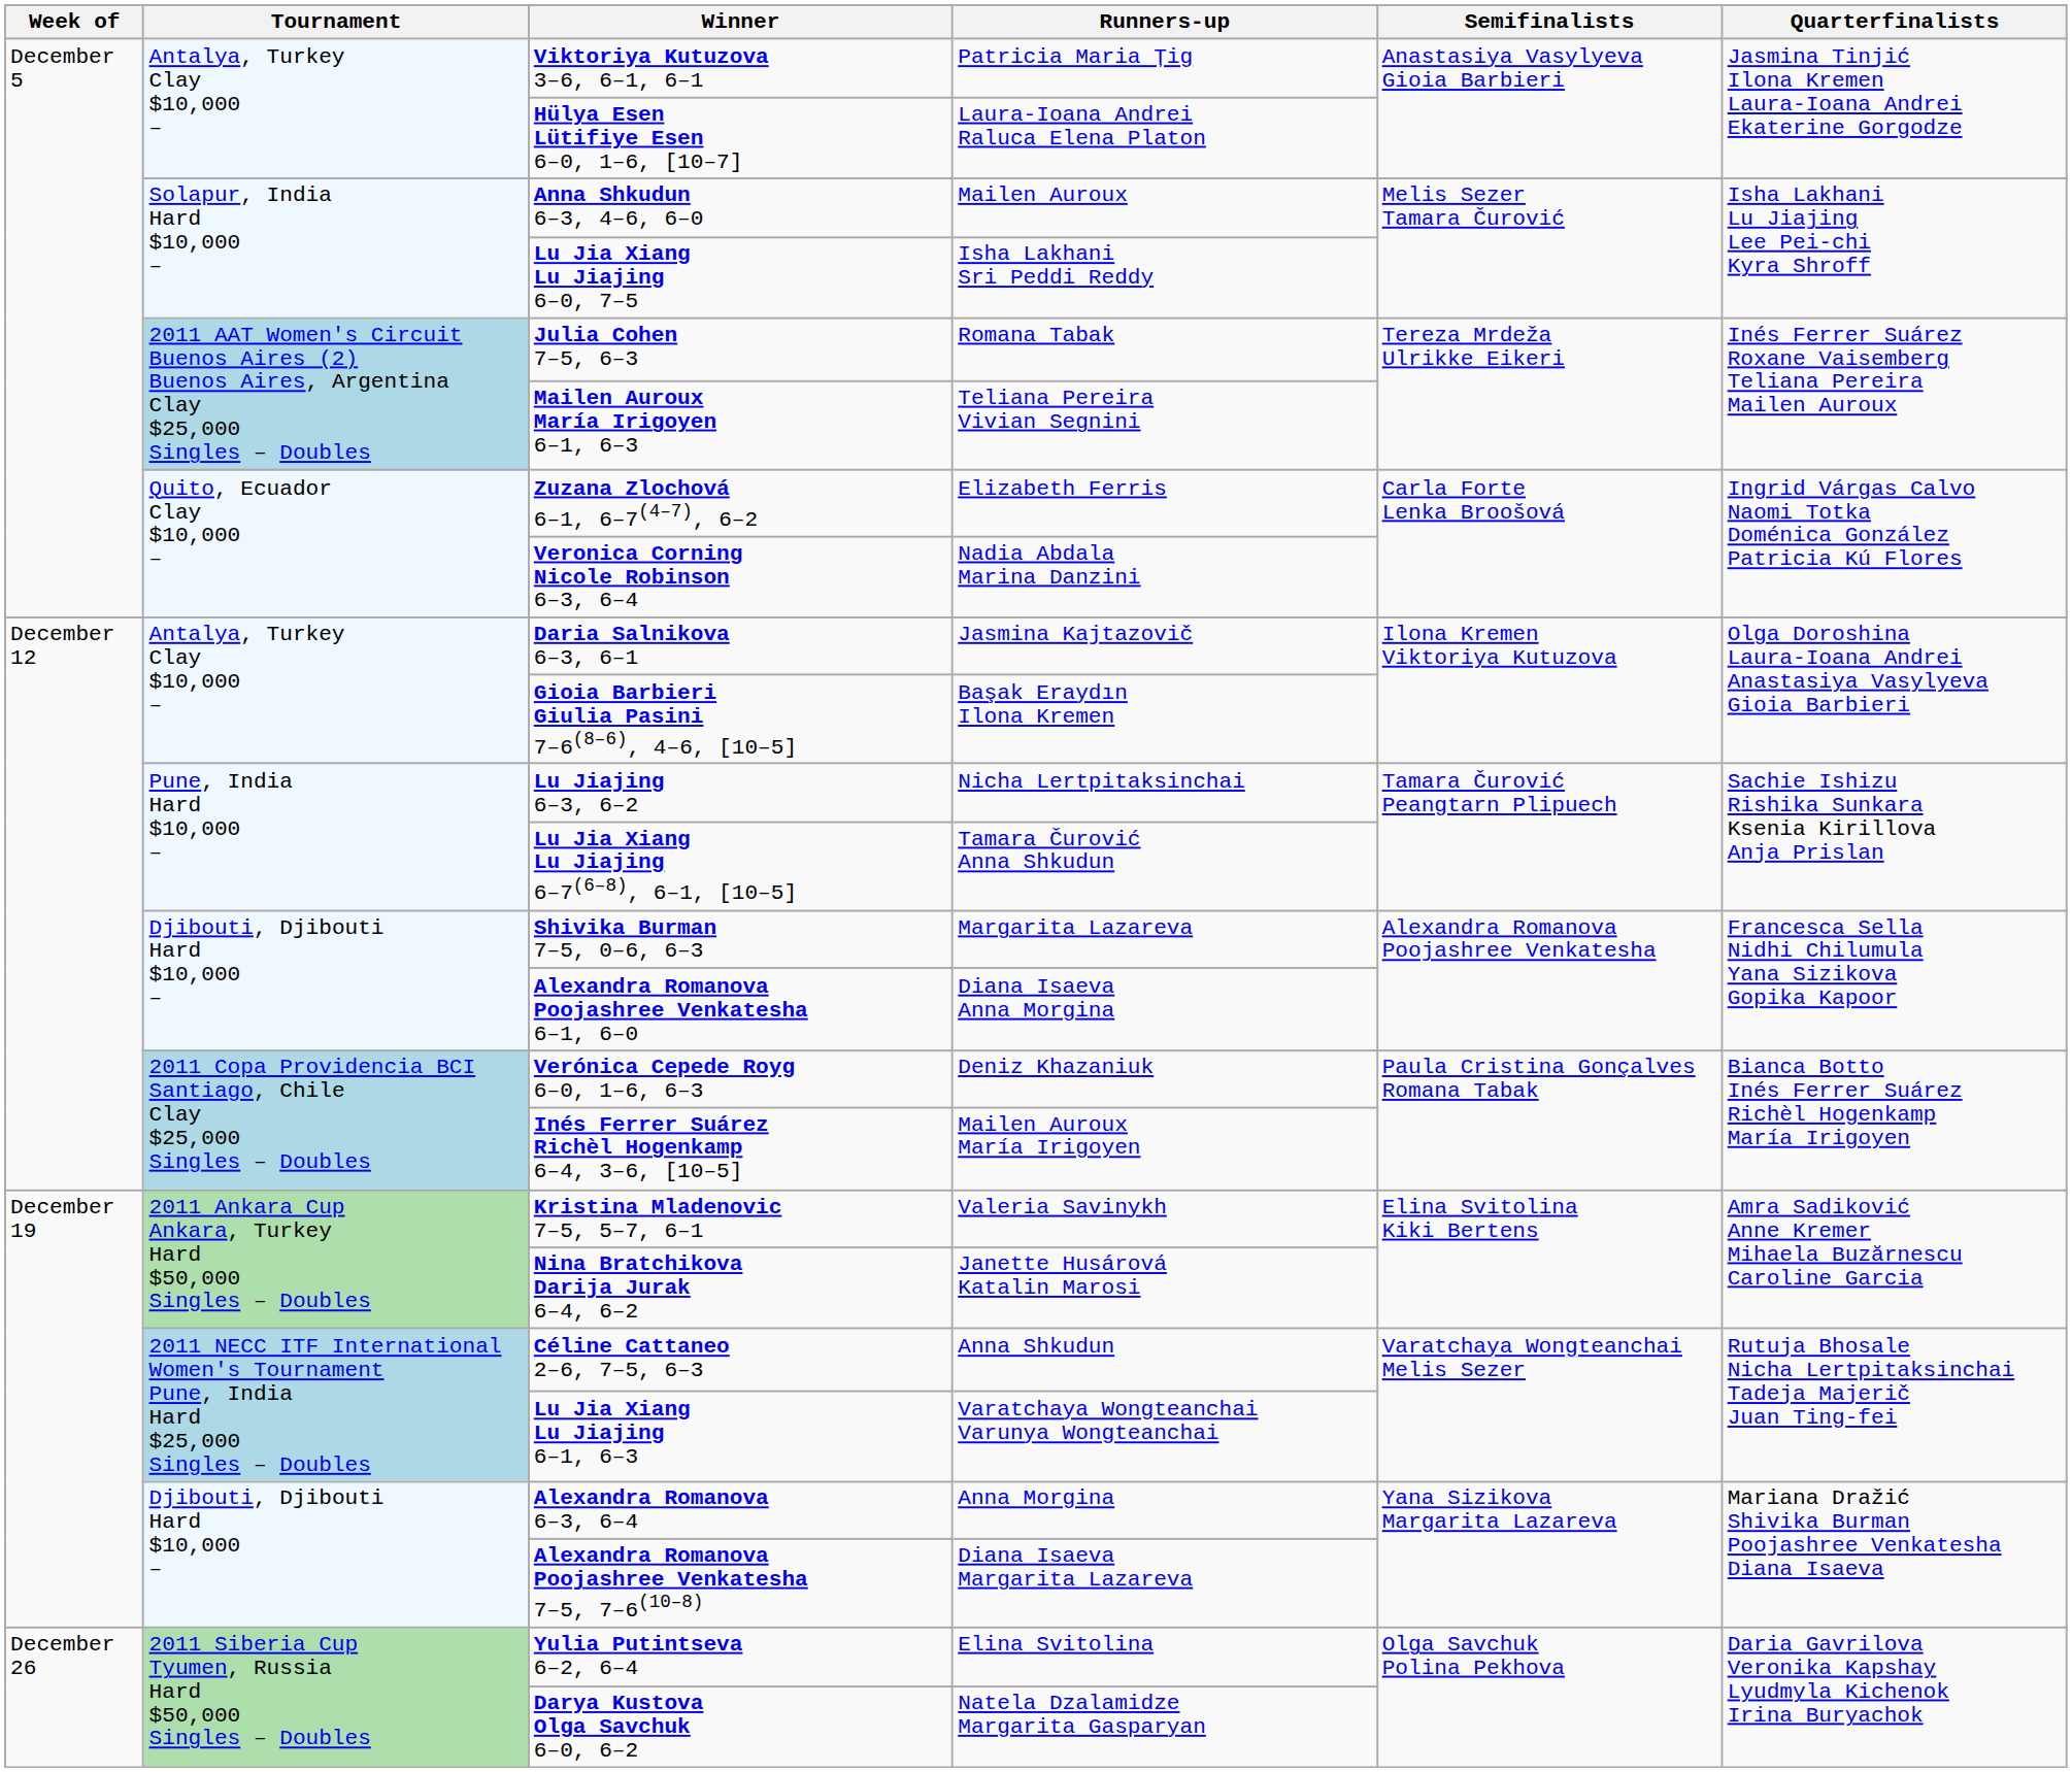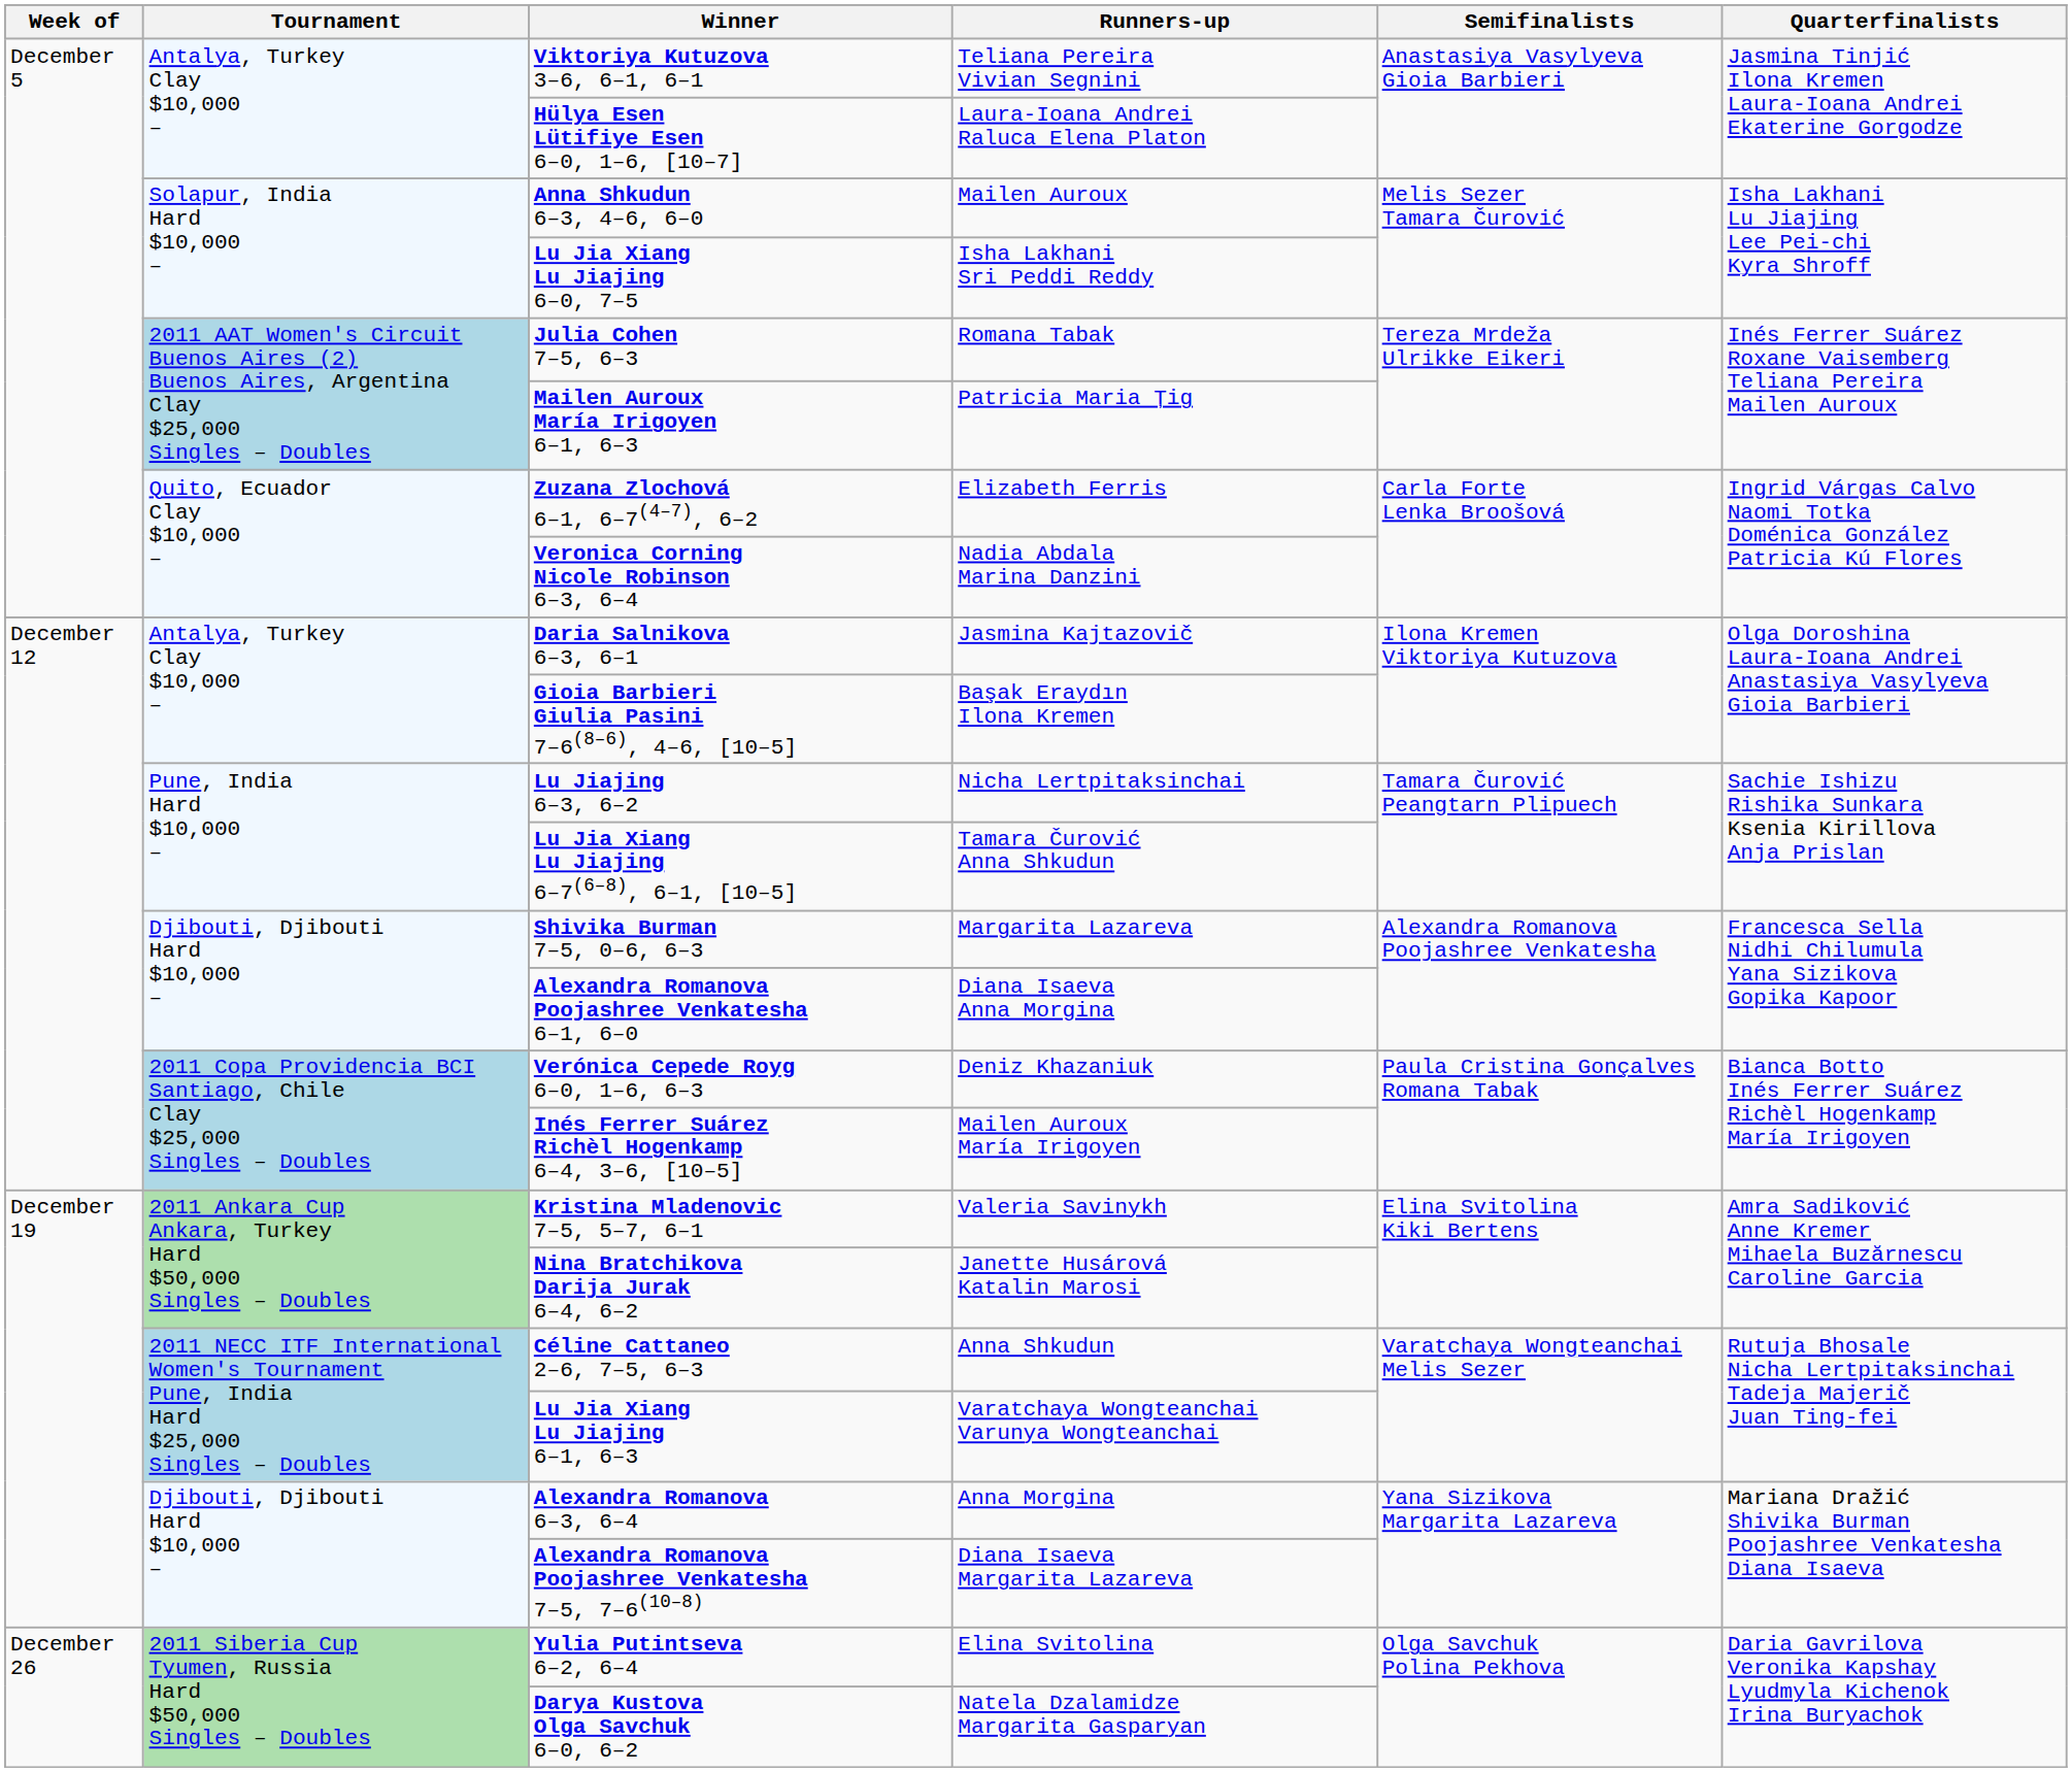 <table class="wikitable" style="font-size:85%;">
 <tr>
 <th width="65">Week of</th>
 <th style="width:190px;">Tournament</th>
 <th style="width:210px;">Winner</th>
 <th style="width:210px;">Runners-up</th>
 <th style="width:170px;">Semifinalists</th>
 <th style="width:170px;">Quarterfinalists</th>
 </tr>
 <tr valign=top>
 <td rowspan=8>December 5</td>
 <td rowspan="2" style="background:#f0f8ff;"><a href='#'>Antalya</a>, Turkey <br> Clay <br> $10,000 <br>  – </td>
 <td> <strong><a href='#'>Viktoriya Kutuzova</a></strong> <br> 3–6, 6–1, 6–1</td>
-<td> <a href='#'>Patricia Maria Țig</a></td>
+<td> <a href='#'>Teliana Pereira</a> <br>  <a href='#'>Vivian Segnini</a></td>
 <td rowspan=2> <a href='#'>Anastasiya Vasylyeva</a> <br>  <a href='#'>Gioia Barbieri</a></td>
 <td rowspan=2> <a href='#'>Jasmina Tinjić</a> <br>  <a href='#'>Ilona Kremen</a> <br>  <a href='#'>Laura-Ioana Andrei</a> <br>  <a href='#'>Ekaterine Gorgodze</a></td>
 </tr>
 <tr valign=top>
 <td> <strong><a href='#'>Hülya Esen</a> <br>  <a href='#'>Lütifiye Esen</a></strong> <br> 6–0, 1–6, [10–7]</td>
 <td> <a href='#'>Laura-Ioana Andrei</a> <br>  <a href='#'>Raluca Elena Platon</a></td>
 </tr>
 <tr valign=top>
 <td rowspan="2" style="background:#f0f8ff;"><a href='#'>Solapur</a>, India <br> Hard <br> $10,000 <br>  – </td>
 <td> <strong><a href='#'>Anna Shkudun</a></strong> <br> 6–3, 4–6, 6–0</td>
 <td> <a href='#'>Mailen Auroux</a></td>
 <td rowspan=2> <a href='#'>Melis Sezer</a> <br>  <a href='#'>Tamara Čurović</a></td>
 <td rowspan=2> <a href='#'>Isha Lakhani</a> <br>  <a href='#'>Lu Jiajing</a> <br>  <a href='#'>Lee Pei-chi</a> <br>  <a href='#'>Kyra Shroff</a></td>
 </tr>
 <tr valign=top>
 <td> <strong><a href='#'>Lu Jia Xiang</a> <br>  <a href='#'>Lu Jiajing</a></strong> <br> 6–0, 7–5</td>
 <td> <a href='#'>Isha Lakhani</a> <br>  <a href='#'>Sri Peddi Reddy</a></td>
 </tr>
 <tr valign=top>
 <td rowspan="2" style="background:lightblue;"><a href='#'>2011 AAT Women's Circuit Buenos Aires (2)</a> <br> <a href='#'>Buenos Aires</a>, Argentina <br> Clay <br> $25,000 <br> <a href='#'>Singles</a> – <a href='#'>Doubles</a></td>
 <td> <strong><a href='#'>Julia Cohen</a></strong> <br> 7–5, 6–3</td>
 <td> <a href='#'>Romana Tabak</a></td>
 <td rowspan=2> <a href='#'>Tereza Mrdeža</a> <br>  <a href='#'>Ulrikke Eikeri</a></td>
 <td rowspan=2> <a href='#'>Inés Ferrer Suárez</a> <br>  <a href='#'>Roxane Vaisemberg</a> <br>  <a href='#'>Teliana Pereira</a> <br>  <a href='#'>Mailen Auroux</a></td>
 </tr>
 <tr valign=top>
 <td> <strong><a href='#'>Mailen Auroux</a> <br>  <a href='#'>María Irigoyen</a></strong> <br> 6–1, 6–3</td>
-<td> <a href='#'>Teliana Pereira</a> <br>  <a href='#'>Vivian Segnini</a></td>
+<td> <a href='#'>Patricia Maria Țig</a></td>
 </tr>
 <tr valign=top>
 <td rowspan="2" style="background:#f0f8ff;"><a href='#'>Quito</a>, Ecuador <br> Clay <br> $10,000 <br>  – </td>
 <td> <strong><a href='#'>Zuzana Zlochová</a></strong> <br> 6–1, 6–7<sup>(4–7)</sup>, 6–2</td>
 <td> <a href='#'>Elizabeth Ferris</a></td>
 <td rowspan=2> <a href='#'>Carla Forte</a> <br>  <a href='#'>Lenka Broošová</a></td>
 <td rowspan=2> <a href='#'>Ingrid Várgas Calvo</a> <br>  <a href='#'>Naomi Totka</a> <br>  <a href='#'>Doménica González</a> <br>  <a href='#'>Patricia Kú Flores</a></td>
 </tr>
 <tr valign=top>
 <td> <strong><a href='#'>Veronica Corning</a> <br>  <a href='#'>Nicole Robinson</a></strong> <br> 6–3, 6–4</td>
 <td> <a href='#'>Nadia Abdala</a> <br>  <a href='#'>Marina Danzini</a></td>
 </tr>
 <tr valign=top>
 <td rowspan=8>December 12</td>
 <td rowspan="2" style="background:#f0f8ff;"><a href='#'>Antalya</a>, Turkey <br> Clay <br> $10,000 <br>  – </td>
 <td> <strong><a href='#'>Daria Salnikova</a></strong> <br> 6–3, 6–1</td>
 <td> <a href='#'>Jasmina Kajtazovič</a></td>
 <td rowspan=2> <a href='#'>Ilona Kremen</a> <br>  <a href='#'>Viktoriya Kutuzova</a></td>
 <td rowspan=2> <a href='#'>Olga Doroshina</a> <br>  <a href='#'>Laura-Ioana Andrei</a> <br>  <a href='#'>Anastasiya Vasylyeva</a> <br>  <a href='#'>Gioia Barbieri</a></td>
 </tr>
 <tr valign=top>
 <td> <strong><a href='#'>Gioia Barbieri</a> <br>  <a href='#'>Giulia Pasini</a></strong> <br> 7–6<sup>(8–6)</sup>, 4–6, [10–5]</td>
 <td> <a href='#'>Başak Eraydın</a> <br>  <a href='#'>Ilona Kremen</a></td>
 </tr>
 <tr valign=top>
 <td rowspan="2" style="background:#f0f8ff;"><a href='#'>Pune</a>, India <br> Hard <br> $10,000 <br>  – </td>
 <td> <strong><a href='#'>Lu Jiajing</a></strong> <br> 6–3, 6–2</td>
 <td> <a href='#'>Nicha Lertpitaksinchai</a></td>
 <td rowspan=2> <a href='#'>Tamara Čurović</a> <br>  <a href='#'>Peangtarn Plipuech</a></td>
 <td rowspan=2> <a href='#'>Sachie Ishizu</a> <br>  <a href='#'>Rishika Sunkara</a> <br>  Ksenia Kirillova <br>  <a href='#'>Anja Prislan</a></td>
 </tr>
 <tr valign=top>
 <td> <strong><a href='#'>Lu Jia Xiang</a> <br>  <a href='#'>Lu Jiajing</a></strong> <br> 6–7<sup>(6–8)</sup>, 6–1, [10–5]</td>
 <td> <a href='#'>Tamara Čurović</a> <br>  <a href='#'>Anna Shkudun</a></td>
 </tr>
 <tr valign=top>
 <td rowspan="2" style="background:#f0f8ff;"><a href='#'>Djibouti</a>, Djibouti <br> Hard <br> $10,000 <br>  – </td>
 <td> <strong><a href='#'>Shivika Burman</a></strong> <br> 7–5, 0–6, 6–3</td>
 <td> <a href='#'>Margarita Lazareva</a></td>
 <td rowspan=2> <a href='#'>Alexandra Romanova</a> <br>  <a href='#'>Poojashree Venkatesha</a></td>
 <td rowspan=2> <a href='#'>Francesca Sella</a> <br>  <a href='#'>Nidhi Chilumula</a> <br>  <a href='#'>Yana Sizikova</a> <br>  <a href='#'>Gopika Kapoor</a></td>
 </tr>
 <tr valign=top>
 <td> <strong><a href='#'>Alexandra Romanova</a> <br>  <a href='#'>Poojashree Venkatesha</a></strong> <br> 6–1, 6–0</td>
 <td> <a href='#'>Diana Isaeva</a> <br>  <a href='#'>Anna Morgina</a></td>
 </tr>
 <tr valign=top>
 <td rowspan="2" style="background:lightblue;"><a href='#'>2011 Copa Providencia BCI</a> <br> <a href='#'>Santiago</a>, Chile <br> Clay <br> $25,000 <br> <a href='#'>Singles</a> – <a href='#'>Doubles</a></td>
 <td> <strong><a href='#'>Verónica Cepede Royg</a></strong> <br> 6–0, 1–6, 6–3</td>
 <td> <a href='#'>Deniz Khazaniuk</a></td>
 <td rowspan=2> <a href='#'>Paula Cristina Gonçalves</a> <br>  <a href='#'>Romana Tabak</a></td>
 <td rowspan=2> <a href='#'>Bianca Botto</a> <br>  <a href='#'>Inés Ferrer Suárez</a> <br>  <a href='#'>Richèl Hogenkamp</a> <br>  <a href='#'>María Irigoyen</a></td>
 </tr>
 <tr valign=top>
 <td> <strong><a href='#'>Inés Ferrer Suárez</a> <br>  <a href='#'>Richèl Hogenkamp</a></strong> <br> 6–4, 3–6, [10–5]</td>
 <td> <a href='#'>Mailen Auroux</a> <br>  <a href='#'>María Irigoyen</a></td>
 </tr>
 <tr valign=top>
 <td rowspan=6>December 19</td>
 <td rowspan="2" style="background:#addfad;"><a href='#'>2011 Ankara Cup</a> <br> <a href='#'>Ankara</a>, Turkey <br> Hard <br> $50,000 <br> <a href='#'>Singles</a> – <a href='#'>Doubles</a></td>
 <td> <strong><a href='#'>Kristina Mladenovic</a></strong> <br> 7–5, 5–7, 6–1</td>
 <td> <a href='#'>Valeria Savinykh</a></td>
 <td rowspan=2> <a href='#'>Elina Svitolina</a> <br>  <a href='#'>Kiki Bertens</a></td>
 <td rowspan=2> <a href='#'>Amra Sadiković</a> <br>  <a href='#'>Anne Kremer</a> <br>  <a href='#'>Mihaela Buzărnescu</a> <br>  <a href='#'>Caroline Garcia</a></td>
 </tr>
 <tr valign=top>
 <td> <strong><a href='#'>Nina Bratchikova</a> <br>  <a href='#'>Darija Jurak</a></strong> <br> 6–4, 6–2</td>
 <td> <a href='#'>Janette Husárová</a> <br>  <a href='#'>Katalin Marosi</a></td>
 </tr>
 <tr valign=top>
 <td rowspan="2" style="background:lightblue;"><a href='#'>2011 NECC ITF International Women's Tournament</a> <br> <a href='#'>Pune</a>, India <br> Hard <br> $25,000 <br> <a href='#'>Singles</a> – <a href='#'>Doubles</a></td>
 <td> <strong><a href='#'>Céline Cattaneo</a></strong> <br> 2–6, 7–5, 6–3</td>
 <td> <a href='#'>Anna Shkudun</a></td>
 <td rowspan=2> <a href='#'>Varatchaya Wongteanchai</a> <br>  <a href='#'>Melis Sezer</a></td>
 <td rowspan=2> <a href='#'>Rutuja Bhosale</a> <br>  <a href='#'>Nicha Lertpitaksinchai</a> <br>  <a href='#'>Tadeja Majerič</a> <br>  <a href='#'>Juan Ting-fei</a></td>
 </tr>
 <tr valign=top>
 <td> <strong><a href='#'>Lu Jia Xiang</a> <br>  <a href='#'>Lu Jiajing</a></strong> <br> 6–1, 6–3</td>
 <td> <a href='#'>Varatchaya Wongteanchai</a> <br>  <a href='#'>Varunya Wongteanchai</a></td>
 </tr>
 <tr valign=top>
 <td rowspan="2" style="background:#f0f8ff;"><a href='#'>Djibouti</a>, Djibouti <br> Hard <br> $10,000 <br>  – </td>
 <td> <strong><a href='#'>Alexandra Romanova</a></strong> <br> 6–3, 6–4</td>
 <td> <a href='#'>Anna Morgina</a></td>
 <td rowspan=2> <a href='#'>Yana Sizikova</a> <br>  <a href='#'>Margarita Lazareva</a></td>
 <td rowspan=2> Mariana Dražić <br>  <a href='#'>Shivika Burman</a> <br>  <a href='#'>Poojashree Venkatesha</a> <br>  <a href='#'>Diana Isaeva</a></td>
 </tr>
 <tr valign=top>
 <td> <strong><a href='#'>Alexandra Romanova</a> <br>  <a href='#'>Poojashree Venkatesha</a></strong> <br> 7–5, 7–6<sup>(10–8)</sup></td>
 <td> <a href='#'>Diana Isaeva</a> <br>  <a href='#'>Margarita Lazareva</a></td>
 </tr>
 <tr valign=top>
 <td rowspan=2>December 26</td>
 <td rowspan="2" style="background:#addfad;"><a href='#'>2011 Siberia Cup</a> <br> <a href='#'>Tyumen</a>, Russia <br> Hard <br> $50,000 <br> <a href='#'>Singles</a> – <a href='#'>Doubles</a></td>
 <td><strong> <a href='#'>Yulia Putintseva</a></strong> <br> 6–2, 6–4</td>
 <td> <a href='#'>Elina Svitolina</a></td>
 <td rowspan=2> <a href='#'>Olga Savchuk</a> <br>  <a href='#'>Polina Pekhova</a></td>
 <td rowspan=2> <a href='#'>Daria Gavrilova</a> <br>  <a href='#'>Veronika Kapshay</a> <br>  <a href='#'>Lyudmyla Kichenok</a> <br>  <a href='#'>Irina Buryachok</a></td>
 </tr>
 <tr valign=top>
 <td> <strong><a href='#'>Darya Kustova</a> <br>  <a href='#'>Olga Savchuk</a></strong> <br> 6–0, 6–2</td>
 <td> <a href='#'>Natela Dzalamidze</a> <br>  <a href='#'>Margarita Gasparyan</a></td>
 </tr>
 </table>
